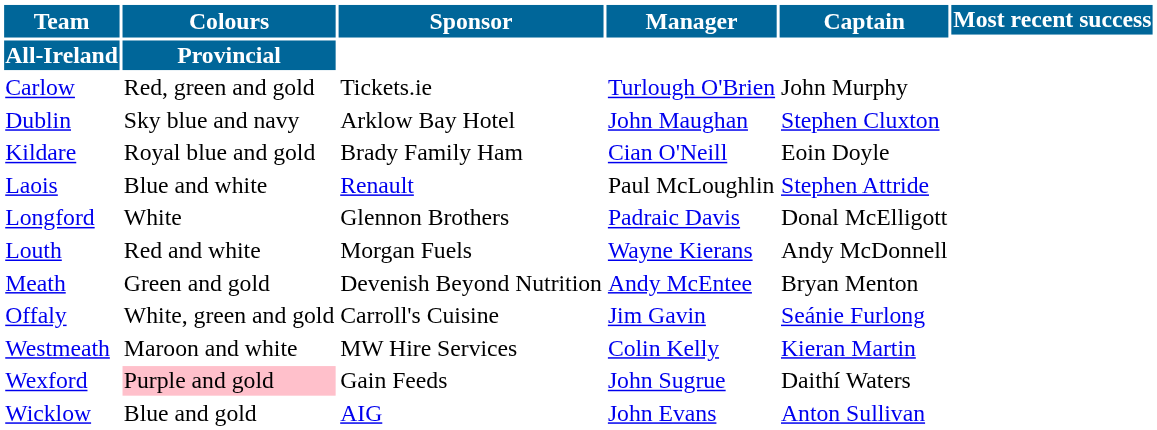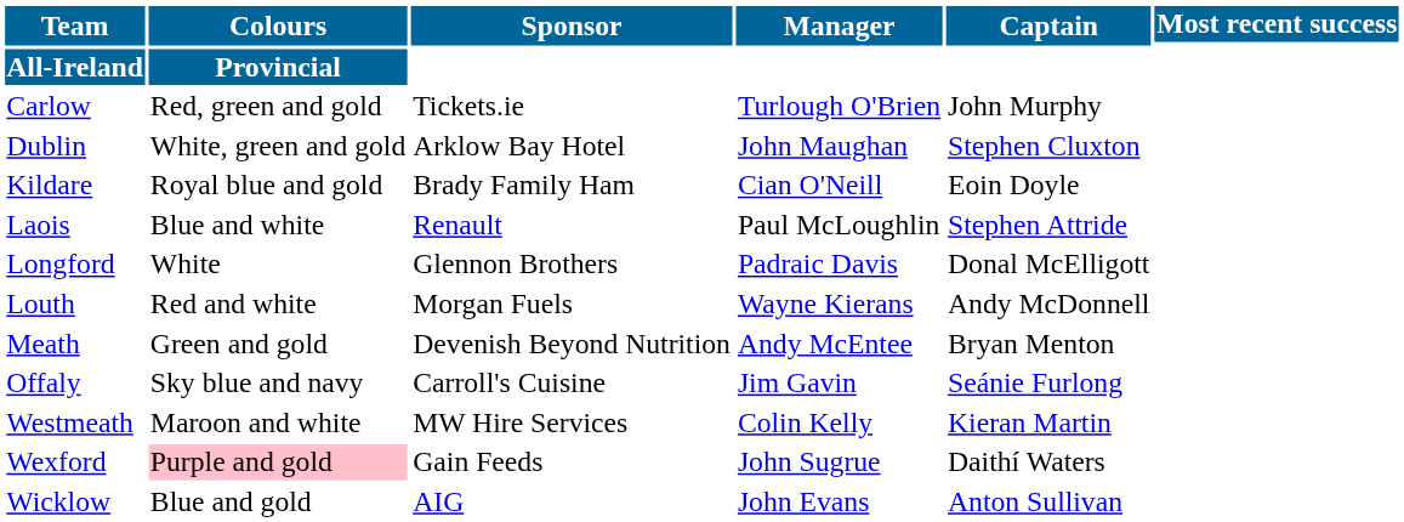 <table cellpadding="1" style="margin:1em auto;">
 <tr style="background:#069; color:white;">
 <th rowspan="2">Team</th>
 <th rowspan="2">Colours</th>
 <th rowspan="2">Sponsor</th>
 <th rowspan="2">Manager</th>
 <th rowspan="2">Captain</th>
 <th colspan="2">Most recent success</th>
 </tr>
 <tr>
 </tr>
 <tr style="background:#069; color:white;">
 <th>All-Ireland</th>
 <th>Provincial</th>
 </tr>
 <tr>
 <td><a href='#'>Carlow</a></td>
 <td> Red, green and gold</td>
 <td>Tickets.ie</td>
 <td><a href='#'>Turlough O'Brien</a></td>
 <td>John Murphy</td>
 <td></td>
 <td></td>
 </tr>
 <tr>
 <td><a href='#'>Dublin</a></td>
-<td> Sky blue and navy</td>
+<td> White, green and gold</td>
 <td>Arklow Bay Hotel</td>
 <td><a href='#'>John Maughan</a></td>
 <td><a href='#'>Stephen Cluxton</a></td>
 <td></td>
 <td></td>
 </tr>
 <tr>
 <td><a href='#'>Kildare</a></td>
 <td> Royal blue and gold</td>
 <td>Brady Family Ham</td>
 <td><a href='#'>Cian O'Neill</a></td>
 <td>Eoin Doyle</td>
 <td></td>
 <td></td>
 </tr>
 <tr>
 <td><a href='#'>Laois</a></td>
 <td> Blue and white</td>
 <td><a href='#'>Renault</a></td>
 <td>Paul McLoughlin</td>
 <td><a href='#'>Stephen Attride</a></td>
 <td></td>
 <td></td>
 </tr>
 <tr>
 <td><a href='#'>Longford</a></td>
 <td> White</td>
 <td>Glennon Brothers</td>
 <td><a href='#'>Padraic Davis</a></td>
 <td>Donal McElligott</td>
 <td></td>
 <td></td>
 </tr>
 <tr>
 <td><a href='#'>Louth</a></td>
 <td> Red and white</td>
 <td>Morgan Fuels</td>
 <td><a href='#'>Wayne Kierans</a></td>
 <td>Andy McDonnell</td>
 <td></td>
 <td></td>
 </tr>
 <tr>
 <td><a href='#'>Meath</a></td>
 <td> Green and gold</td>
 <td>Devenish Beyond Nutrition</td>
 <td><a href='#'>Andy McEntee</a></td>
 <td>Bryan Menton</td>
 <td></td>
 <td></td>
 </tr>
 <tr>
 <td><a href='#'>Offaly</a></td>
-<td> White, green and gold</td>
+<td> Sky blue and navy</td>
 <td>Carroll's Cuisine</td>
 <td><a href='#'>Jim Gavin</a></td>
 <td><a href='#'>Seánie Furlong</a></td>
 <td></td>
 <td></td>
 </tr>
 <tr>
 <td><a href='#'>Westmeath</a></td>
 <td> Maroon and white</td>
 <td>MW Hire Services</td>
 <td><a href='#'>Colin Kelly</a></td>
 <td><a href='#'>Kieran Martin</a></td>
 <td></td>
 <td></td>
 </tr>
 <tr>
 <td><a href='#'>Wexford</a></td>
 <td style="background: pink;"> Purple and gold</td>
 <td>Gain Feeds</td>
 <td><a href='#'>John Sugrue</a></td>
 <td>Daithí Waters</td>
 <td></td>
 <td></td>
 </tr>
 <tr>
 <td><a href='#'>Wicklow</a></td>
 <td> Blue and gold</td>
 <td><a href='#'>AIG</a></td>
 <td><a href='#'>John Evans</a></td>
 <td><a href='#'>Anton Sullivan</a></td>
 <td></td>
 <td></td>
 </tr>
 </table>
